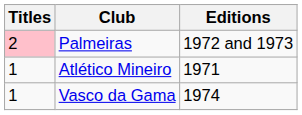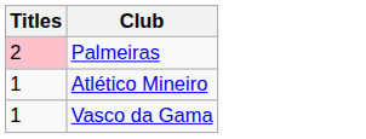 <table class="wikitable">
 <tr>
 <th>Titles</th>
 <th>Club</th>
-<th>Editions</th>
 </tr>
 <tr>
 <td style="background: pink;">2</td>
 <td><a href='#'>Palmeiras</a></td>
-<td>1972 and 1973</td>
 </tr>
 <tr>
 <td>1</td>
 <td><a href='#'>Atlético Mineiro</a></td>
-<td>1971</td>
 </tr>
 <tr>
 <td>1</td>
 <td><a href='#'>Vasco da Gama</a></td>
-<td>1974</td>
 </tr>
 </table>
